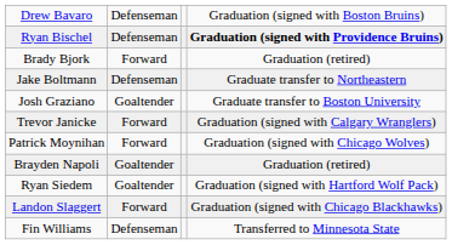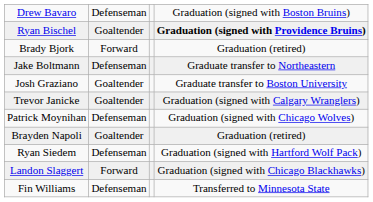 <table class="wikitable">
 <tr align="center" bgcolor="">
 <td><a href='#'>Drew Bavaro</a></td>
 <td>Defenseman</td>
 <td></td>
 <td>Graduation (signed with <a href='#'>Boston Bruins</a>)</td>
 </tr>
 <tr align="center" bgcolor="f0f0f0">
 <td><a href='#'>Ryan Bischel</a></td>
-<td>Defenseman</td>
+<td>Goaltender</td>
 <td></td>
 <td><strong>Graduation (signed with <a href='#'>Providence Bruins</a>)</strong></td>
 </tr>
 <tr align="center" bgcolor="">
 <td>Brady Bjork</td>
 <td>Forward</td>
 <td></td>
 <td>Graduation (retired)</td>
 </tr>
 <tr align="center" bgcolor="f0f0f0">
 <td>Jake Boltmann</td>
 <td>Defenseman</td>
 <td></td>
 <td>Graduate transfer to <a href='#'>Northeastern</a></td>
 </tr>
 <tr align="center" bgcolor="">
 <td>Josh Graziano</td>
 <td>Goaltender</td>
 <td></td>
 <td>Graduate transfer to <a href='#'>Boston University</a></td>
 </tr>
 <tr align="center" bgcolor="f0f0f0">
 <td>Trevor Janicke</td>
-<td>Forward</td>
+<td>Goaltender</td>
 <td></td>
 <td>Graduation (signed with <a href='#'>Calgary Wranglers</a>)</td>
 </tr>
 <tr align="center" bgcolor="">
 <td>Patrick Moynihan</td>
-<td>Forward</td>
+<td>Defenseman</td>
 <td></td>
 <td>Graduation (signed with <a href='#'>Chicago Wolves</a>)</td>
 </tr>
 <tr align="center" bgcolor="f0f0f0">
 <td>Brayden Napoli</td>
 <td>Goaltender</td>
 <td></td>
 <td>Graduation (retired)</td>
 </tr>
 <tr align="center" bgcolor="">
 <td>Ryan Siedem</td>
-<td>Goaltender</td>
+<td>Defenseman</td>
 <td></td>
 <td>Graduation (signed with <a href='#'>Hartford Wolf Pack</a>)</td>
 </tr>
 <tr align="center" bgcolor="f0f0f0">
 <td><a href='#'>Landon Slaggert</a></td>
 <td>Forward</td>
 <td></td>
 <td>Graduation (signed with <a href='#'>Chicago Blackhawks</a>)</td>
 </tr>
 <tr align="center" bgcolor="">
 <td>Fin Williams</td>
 <td>Defenseman</td>
 <td></td>
 <td>Transferred to <a href='#'>Minnesota State</a></td>
 </tr>
 </table>
